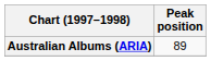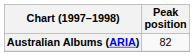 <table class="wikitable sortable plainrowheaders">
 <tr>
 <th>Chart (1997–1998)</th>
 <th>Peak<br>position</th>
 </tr>
 <tr>
 <th scope="row">Australian Albums (<a href='#'>ARIA</a>)</th>
-<td align="center">89</td>
+<td align="center">82</td>
 </tr>
 <tr>
 </tr>
 <tr>
 </tr>
 </table>
